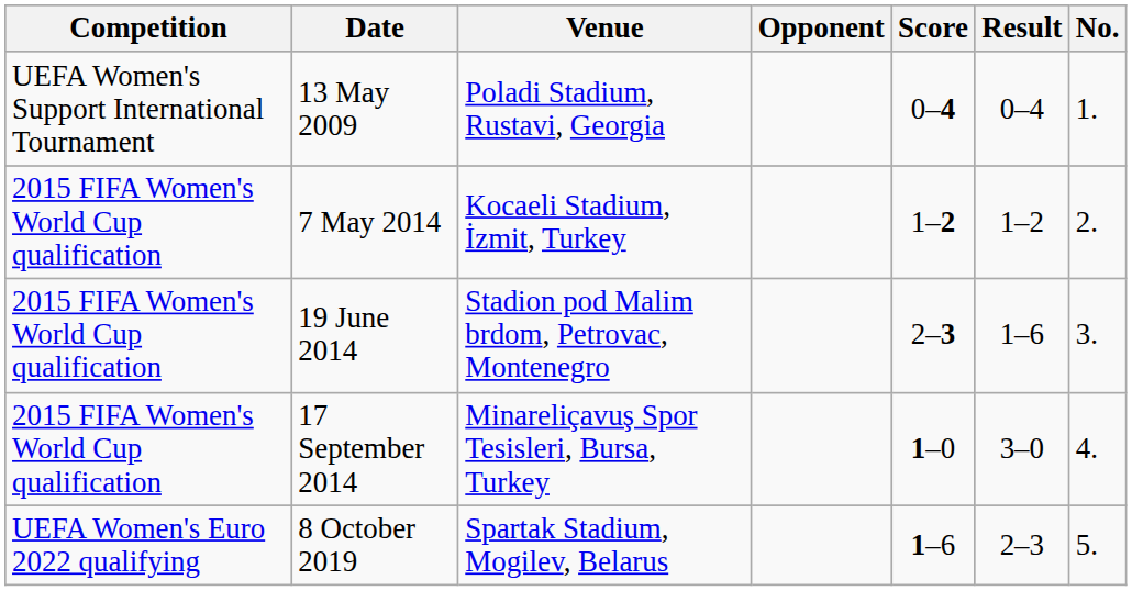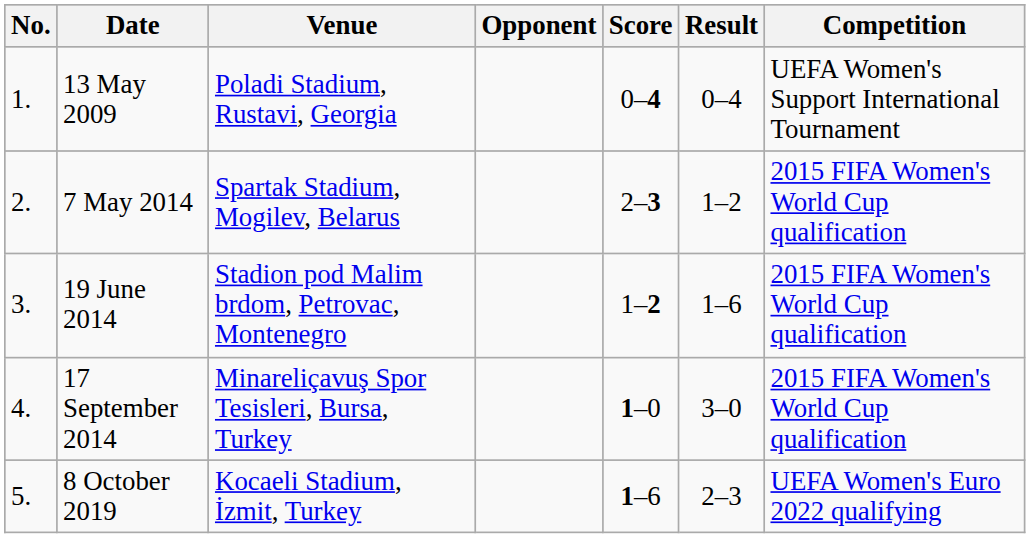 <table class="wikitable">
 <tr>
-<th>Competition</th>
+<th>No.</th>
 <th>Date</th>
 <th>Venue</th>
 <th>Opponent</th>
 <th>Score</th>
 <th>Result</th>
-<th>No.</th>
+<th>Competition</th>
 </tr>
 <tr>
-<td>UEFA Women's Support International Tournament</td>
+<td>1.</td>
 <td>13 May 2009</td>
 <td><a href='#'>Poladi Stadium</a>, <a href='#'>Rustavi</a>, <a href='#'>Georgia</a></td>
 <td></td>
 <td align=center>0–<strong>4</strong></td>
 <td align=center>0–4</td>
-<td>1.</td>
+<td>UEFA Women's Support International Tournament</td>
 </tr>
 <tr>
+<td>2.</td>
+<td>7 May 2014</td>
+<td><a href='#'>Spartak Stadium</a>, <a href='#'>Mogilev</a>, <a href='#'>Belarus</a></td>
+<td></td>
+<td align=center>2–<strong>3</strong></td>
+<td align=center>1–2</td>
 <td><a href='#'>2015 FIFA Women's World Cup qualification</a></td>
-<td>7 May 2014</td>
-<td><a href='#'>Kocaeli Stadium</a>, <a href='#'>İzmit</a>, <a href='#'>Turkey</a></td>
-<td></td>
-<td align=center>1–<strong>2</strong></td>
-<td align=center>1–2</td>
-<td>2.</td>
 </tr>
 <tr>
-<td><a href='#'>2015 FIFA Women's World Cup qualification</a></td>
+<td>3.</td>
 <td>19 June 2014</td>
 <td><a href='#'>Stadion pod Malim brdom</a>, <a href='#'>Petrovac</a>, <a href='#'>Montenegro</a></td>
 <td></td>
-<td align=center>2–<strong>3</strong></td>
+<td align=center>1–<strong>2</strong></td>
 <td align=center>1–6</td>
-<td>3.</td>
+<td><a href='#'>2015 FIFA Women's World Cup qualification</a></td>
 </tr>
 <tr>
-<td><a href='#'>2015 FIFA Women's World Cup qualification</a></td>
+<td>4.</td>
 <td>17 September 2014</td>
 <td><a href='#'>Minareliçavuş Spor Tesisleri</a>, <a href='#'>Bursa</a>, <a href='#'>Turkey</a></td>
 <td></td>
 <td align=center><strong>1</strong>–0</td>
 <td align=center>3–0</td>
-<td>4.</td>
+<td><a href='#'>2015 FIFA Women's World Cup qualification</a></td>
 </tr>
 <tr>
-<td><a href='#'>UEFA Women's Euro 2022 qualifying</a></td>
+<td>5.</td>
 <td>8 October 2019</td>
-<td><a href='#'>Spartak Stadium</a>, <a href='#'>Mogilev</a>, <a href='#'>Belarus</a></td>
+<td><a href='#'>Kocaeli Stadium</a>, <a href='#'>İzmit</a>, <a href='#'>Turkey</a></td>
 <td></td>
 <td align=center><strong>1</strong>–6</td>
 <td align=center>2–3</td>
-<td>5.</td>
+<td><a href='#'>UEFA Women's Euro 2022 qualifying</a></td>
 </tr>
 </table>
